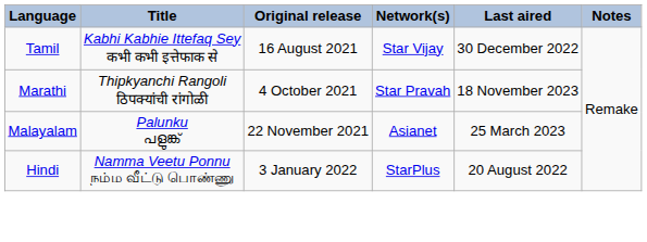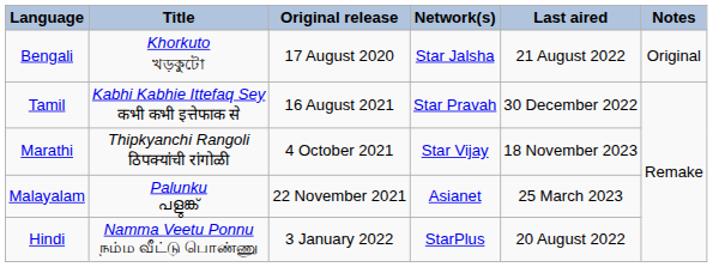 <table class="wikitable" style="text-align:center;">
 <tr>
 <th style="background:LightSteelBlue">Language</th>
 <th style="background:LightSteelBlue">Title</th>
 <th style="background:LightSteelBlue">Original release</th>
 <th style="background:LightSteelBlue">Network(s)</th>
 <th style="background:LightSteelBlue">Last aired</th>
 <th style="background:LightSteelBlue">Notes</th>
 </tr>
 <tr>
+<td><a href='#'>Bengali</a></td>
+<td><em><a href='#'>Khorkuto</a></em> <br> খড়কুটো</td>
+<td>17 August 2020</td>
+<td><a href='#'>Star Jalsha</a></td>
+<td>21 August 2022</td>
+<td>Original</td>
+</tr>
+<tr>
 <td><a href='#'>Tamil</a></td>
 <td><em><a href='#'>Kabhi Kabhie Ittefaq Sey</a></em> <br> कभी कभी इत्तेफाक से</td>
 <td>16 August 2021</td>
-<td><a href='#'>Star Vijay</a></td>
+<td><a href='#'>Star Pravah</a></td>
 <td>30 December 2022</td>
 <td rowspan="4">Remake</td>
 </tr>
 <tr>
 <td><a href='#'>Marathi</a></td>
 <td><em>Thipkyanchi Rangoli</em> <br> ठिपक्यांची रांगोळी</td>
 <td>4 October 2021</td>
-<td><a href='#'>Star Pravah</a></td>
+<td><a href='#'>Star Vijay</a></td>
 <td>18 November 2023</td>
 </tr>
 <tr>
 <td><a href='#'>Malayalam</a></td>
 <td><em><a href='#'>Palunku</a></em> <br> പളുങ്ക്</td>
 <td>22 November 2021</td>
 <td><a href='#'>Asianet</a></td>
 <td>25 March 2023</td>
 </tr>
 <tr>
 <td><a href='#'>Hindi</a></td>
 <td><em><a href='#'>Namma Veetu Ponnu</a></em> <br> நம்ம வீட்டு பொண்ணு</td>
 <td>3 January 2022</td>
 <td><a href='#'>StarPlus</a></td>
 <td>20 August 2022</td>
 </tr>
 </table>
